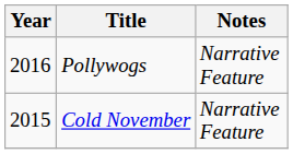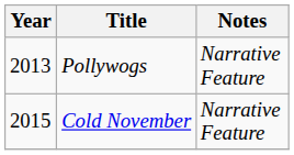 <table class="wikitable sortable">
 <tr>
 <th width="33">Year</th>
 <th>Title</th>
 <th width=65>Notes</th>
 </tr>
 <tr>
-<td>2016</td>
+<td>2013</td>
 <td><em>Pollywogs</em></td>
 <td><em>Narrative Feature</em></td>
 </tr>
 <tr>
 <td>2015</td>
 <td><em><a href='#'>Cold November</a></em></td>
 <td><em>Narrative Feature</em></td>
 </tr>
 <tr>
 </tr>
 </table>
